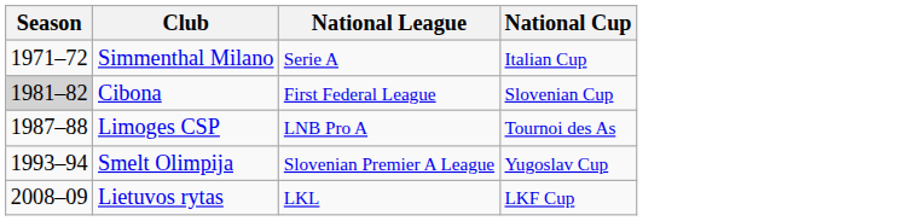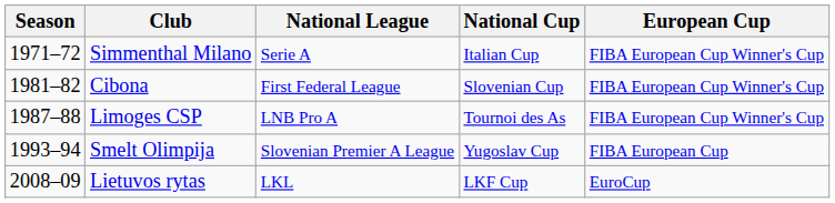 <table class=wikitable>
 <tr>
 <th>Season</th>
 <th>Club</th>
 <th>National League</th>
 <th>National Cup</th>
+<th>European Cup</th>
 </tr>
 <tr>
 <td>1971–72</td>
 <td> <a href='#'>Simmenthal Milano</a></td>
 <td><small><a href='#'>Serie A</a></small></td>
 <td><small><a href='#'>Italian Cup</a></small></td>
+<td><small><a href='#'>FIBA European Cup Winner's Cup</a></small></td>
 </tr>
 <tr>
-<td style="background: lightgrey;">1981–82</td>
+<td>1981–82</td>
 <td> <a href='#'>Cibona</a></td>
 <td><small><a href='#'>First Federal League</a></small></td>
 <td><small><a href='#'>Slovenian Cup</a></small></td>
+<td><small><a href='#'>FIBA European Cup Winner's Cup</a></small></td>
 </tr>
 <tr>
 <td>1987–88</td>
 <td> <a href='#'>Limoges CSP</a></td>
 <td><small><a href='#'>LNB Pro A</a></small></td>
 <td><small><a href='#'>Tournoi des As</a></small></td>
+<td><small><a href='#'>FIBA European Cup Winner's Cup</a></small></td>
 </tr>
 <tr>
 <td>1993–94</td>
 <td> <a href='#'>Smelt Olimpija</a></td>
 <td><small><a href='#'>Slovenian Premier A League</a></small></td>
 <td><small><a href='#'>Yugoslav Cup</a></small></td>
+<td><small><a href='#'>FIBA European Cup</a></small></td>
 </tr>
 <tr>
 <td>2008–09</td>
 <td> <a href='#'>Lietuvos rytas</a></td>
 <td><small><a href='#'>LKL</a></small></td>
 <td><small><a href='#'>LKF Cup</a></small></td>
+<td><small><a href='#'>EuroCup</a></small></td>
 </tr>
 </table>
